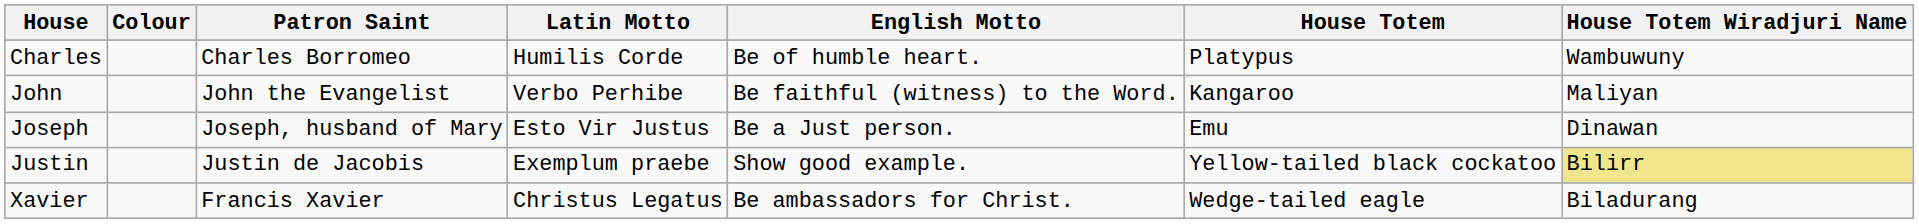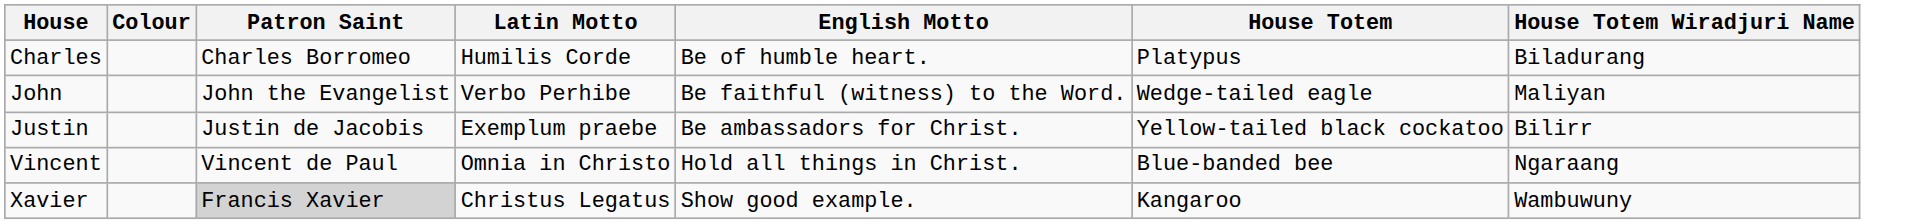 <table class="wikitable">
 <tr>
 <th>House</th>
 <th>Colour</th>
 <th>Patron Saint</th>
 <th>Latin Motto</th>
 <th>English Motto</th>
 <th>House Totem</th>
 <th>House Totem Wiradjuri Name</th>
 </tr>
 <tr>
 <td>Charles</td>
 <td><br></td>
 <td>Charles Borromeo</td>
 <td>Humilis Corde</td>
 <td>Be of humble heart.</td>
 <td>Platypus</td>
-<td>Wambuwuny</td>
+<td>Biladurang</td>
 </tr>
 <tr>
 <td>John</td>
 <td><br></td>
 <td>John the Evangelist</td>
 <td>Verbo Perhibe</td>
 <td>Be faithful (witness) to the Word.</td>
-<td>Kangaroo</td>
+<td>Wedge-tailed eagle</td>
 <td>Maliyan</td>
-</tr>
-<tr>
-<td>Joseph</td>
-<td><br></td>
-<td>Joseph, husband of Mary</td>
-<td>Esto Vir Justus</td>
-<td>Be a Just person.</td>
-<td>Emu</td>
-<td>Dinawan</td>
 </tr>
 <tr>
 <td>Justin</td>
 <td><br></td>
 <td>Justin de Jacobis</td>
 <td>Exemplum praebe</td>
-<td>Show good example.</td>
+<td>Be ambassadors for Christ.</td>
 <td>Yellow-tailed black cockatoo</td>
-<td style="background: khaki;">Bilirr</td>
+<td>Bilirr</td>
+</tr>
+<tr>
+<td>Vincent</td>
+<td><br></td>
+<td>Vincent de Paul</td>
+<td>Omnia in Christo</td>
+<td>Hold all things in Christ.</td>
+<td>Blue-banded bee</td>
+<td>Ngaraang</td>
 </tr>
 <tr>
 <td>Xavier</td>
 <td><br></td>
-<td>Francis Xavier</td>
+<td style="background: lightgrey;">Francis Xavier</td>
 <td>Christus Legatus</td>
-<td>Be ambassadors for Christ.</td>
-<td>Wedge-tailed eagle</td>
-<td>Biladurang</td>
+<td>Show good example.</td>
+<td>Kangaroo</td>
+<td>Wambuwuny</td>
 </tr>
 </table>
